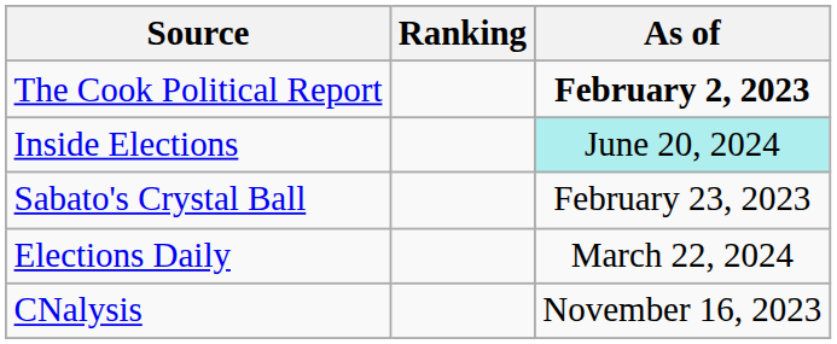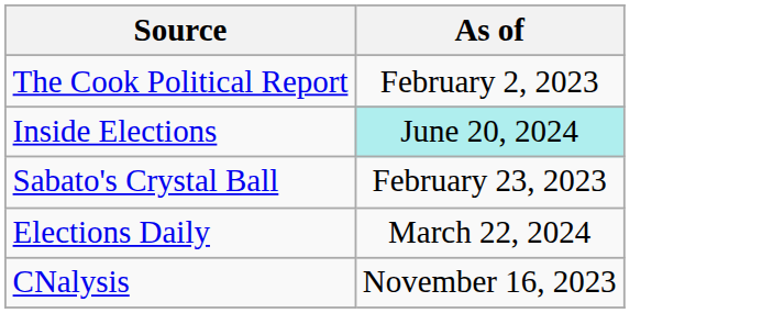 <table class="wikitable" style="text-align:center">
 <tr>
 <th>Source</th>
-<th>Ranking</th>
 <th>As of</th>
 </tr>
 <tr>
 <td style="text-align:left"><a href='#'>The Cook Political Report</a></td>
-<td></td>
-<td><strong>February 2, 2023</strong></td>
+<td>February 2, 2023</td>
 </tr>
 <tr>
 <td style="text-align:left"><a href='#'>Inside Elections</a></td>
-<td></td>
 <td style="background: paleturquoise;">June 20, 2024</td>
 </tr>
 <tr>
 <td style="text-align:left"><a href='#'>Sabato's Crystal Ball</a></td>
-<td></td>
 <td>February 23, 2023</td>
 </tr>
 <tr>
 <td style="text-align:left"><a href='#'>Elections Daily</a></td>
-<td></td>
 <td>March 22, 2024</td>
 </tr>
 <tr>
 <td style="text-align:left"><a href='#'>CNalysis</a></td>
-<td></td>
 <td>November 16, 2023</td>
 </tr>
 </table>
